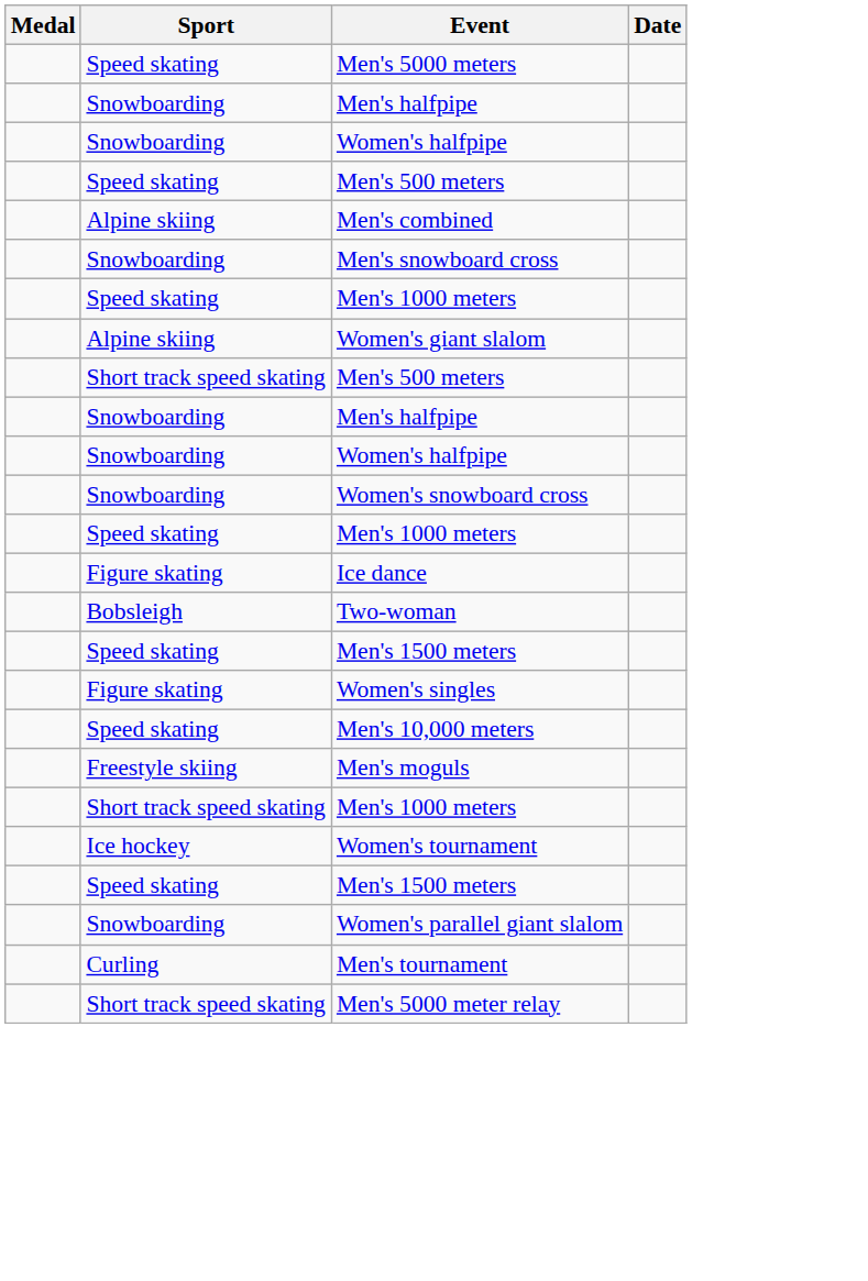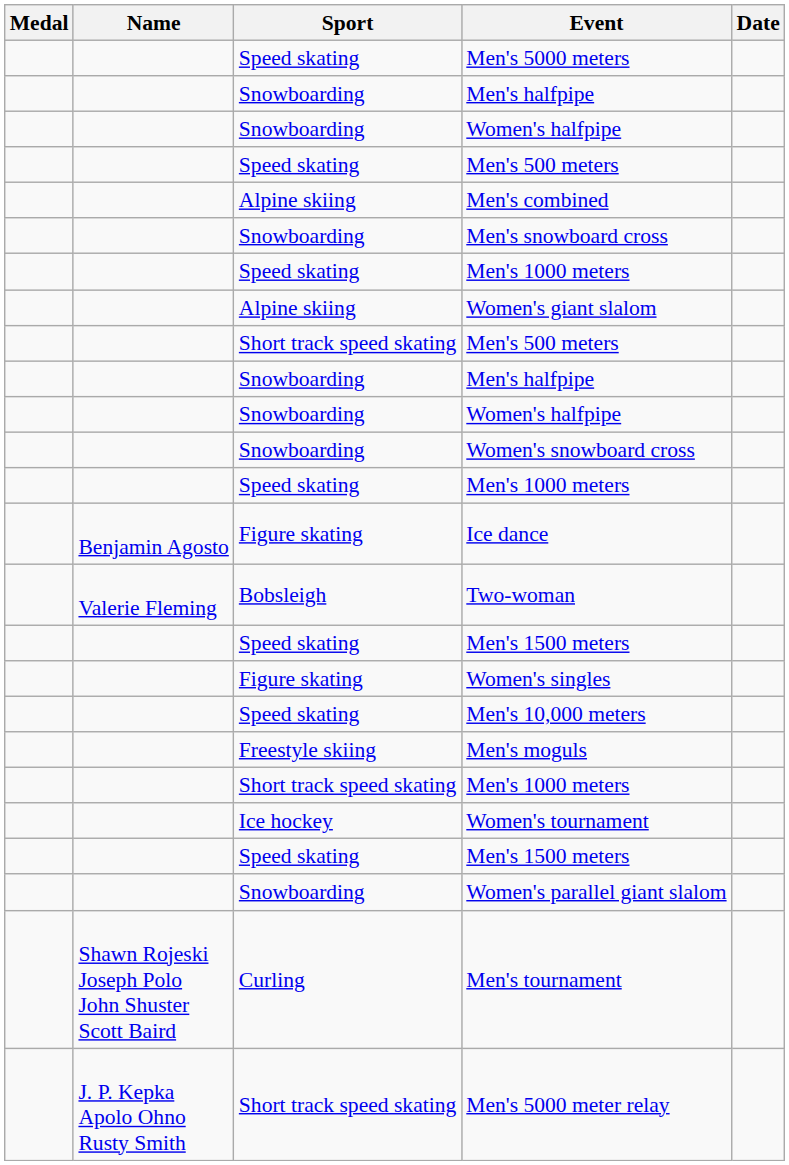 <table class="wikitable sortable" style=font-size:95%>
 <tr>
 <th>Medal</th>
+<th>Name</th>
 <th>Sport</th>
 <th>Event</th>
 <th>Date</th>
 </tr>
 <tr>
+<td></td>
 <td></td>
 <td><a href='#'>Speed skating</a></td>
 <td><a href='#'>Men's 5000 meters</a></td>
 <td></td>
 </tr>
 <tr>
 <td></td>
+<td></td>
 <td><a href='#'>Snowboarding</a></td>
 <td><a href='#'>Men's halfpipe</a></td>
 <td></td>
 </tr>
 <tr>
+<td></td>
 <td></td>
 <td><a href='#'>Snowboarding</a></td>
 <td><a href='#'>Women's halfpipe</a></td>
 <td></td>
 </tr>
 <tr>
 <td></td>
+<td></td>
 <td><a href='#'>Speed skating</a></td>
 <td><a href='#'>Men's 500 meters</a></td>
 <td></td>
 </tr>
 <tr>
+<td></td>
 <td></td>
 <td><a href='#'>Alpine skiing</a></td>
 <td><a href='#'>Men's combined</a></td>
 <td></td>
 </tr>
 <tr>
 <td></td>
+<td></td>
 <td><a href='#'>Snowboarding</a></td>
 <td><a href='#'>Men's snowboard cross</a></td>
 <td></td>
 </tr>
 <tr>
+<td></td>
 <td></td>
 <td><a href='#'>Speed skating</a></td>
 <td><a href='#'>Men's 1000 meters</a></td>
 <td></td>
 </tr>
 <tr>
 <td></td>
+<td></td>
 <td><a href='#'>Alpine skiing</a></td>
 <td><a href='#'>Women's giant slalom</a></td>
 <td></td>
 </tr>
 <tr>
+<td></td>
 <td></td>
 <td><a href='#'>Short track speed skating</a></td>
 <td><a href='#'>Men's 500 meters</a></td>
 <td></td>
 </tr>
 <tr>
 <td></td>
+<td></td>
 <td><a href='#'>Snowboarding</a></td>
 <td><a href='#'>Men's halfpipe</a></td>
 <td></td>
 </tr>
 <tr>
+<td></td>
 <td></td>
 <td><a href='#'>Snowboarding</a></td>
 <td><a href='#'>Women's halfpipe</a></td>
 <td></td>
 </tr>
 <tr>
 <td></td>
+<td></td>
 <td><a href='#'>Snowboarding</a></td>
 <td><a href='#'>Women's snowboard cross</a></td>
 <td></td>
 </tr>
 <tr>
+<td></td>
 <td></td>
 <td><a href='#'>Speed skating</a></td>
 <td><a href='#'>Men's 1000 meters</a></td>
 <td></td>
 </tr>
 <tr>
 <td></td>
+<td><br><a href='#'>Benjamin Agosto</a></td>
 <td><a href='#'>Figure skating</a></td>
 <td><a href='#'>Ice dance</a></td>
 <td></td>
 </tr>
 <tr>
 <td></td>
+<td><br><a href='#'>Valerie Fleming</a></td>
 <td><a href='#'>Bobsleigh</a></td>
 <td><a href='#'>Two-woman</a></td>
 <td></td>
 </tr>
 <tr>
+<td></td>
 <td></td>
 <td><a href='#'>Speed skating</a></td>
 <td><a href='#'>Men's 1500 meters</a></td>
 <td></td>
 </tr>
 <tr>
 <td></td>
+<td></td>
 <td><a href='#'>Figure skating</a></td>
 <td><a href='#'>Women's singles</a></td>
 <td></td>
 </tr>
 <tr>
+<td></td>
 <td></td>
 <td><a href='#'>Speed skating</a></td>
 <td><a href='#'>Men's 10,000 meters</a></td>
 <td></td>
 </tr>
 <tr>
 <td></td>
+<td></td>
 <td><a href='#'>Freestyle skiing</a></td>
 <td><a href='#'>Men's moguls</a></td>
 <td></td>
 </tr>
 <tr>
+<td></td>
 <td></td>
 <td><a href='#'>Short track speed skating</a></td>
 <td><a href='#'>Men's 1000 meters</a></td>
 <td></td>
 </tr>
 <tr>
 <td></td>
+<td><br></td>
 <td><a href='#'>Ice hockey</a></td>
 <td><a href='#'>Women's tournament</a></td>
 <td></td>
 </tr>
 <tr>
+<td></td>
 <td></td>
 <td><a href='#'>Speed skating</a></td>
 <td><a href='#'>Men's 1500 meters</a></td>
 <td></td>
 </tr>
 <tr>
 <td></td>
+<td></td>
 <td><a href='#'>Snowboarding</a></td>
 <td><a href='#'>Women's parallel giant slalom</a></td>
 <td></td>
 </tr>
 <tr>
 <td></td>
+<td><br><a href='#'>Shawn Rojeski</a><br><a href='#'>Joseph Polo</a><br><a href='#'>John Shuster</a><br><a href='#'>Scott Baird</a></td>
 <td><a href='#'>Curling</a></td>
 <td><a href='#'>Men's tournament</a></td>
 <td></td>
 </tr>
 <tr>
 <td></td>
+<td><br><a href='#'>J. P. Kepka</a><br><a href='#'>Apolo Ohno</a><br><a href='#'>Rusty Smith</a></td>
 <td><a href='#'>Short track speed skating</a></td>
 <td><a href='#'>Men's 5000 meter relay</a></td>
 <td></td>
 </tr>
 </table>
